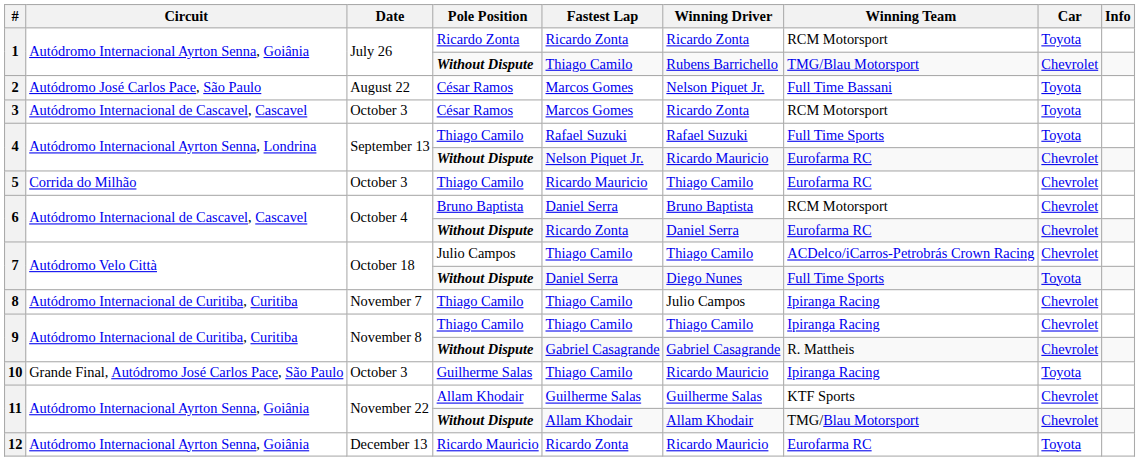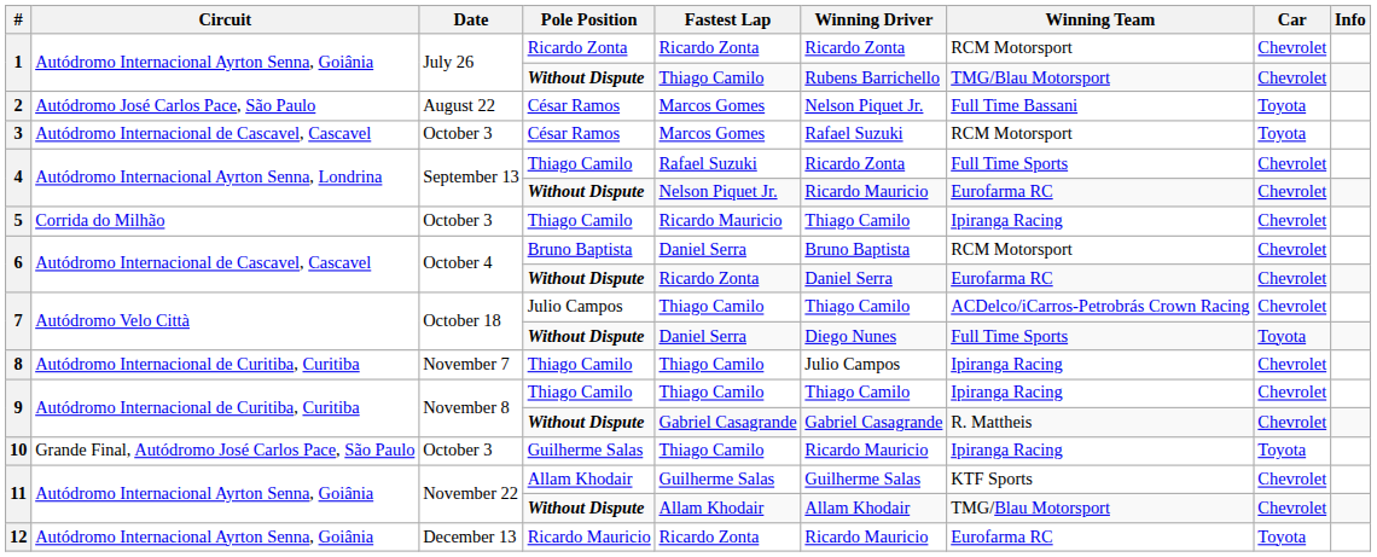 <table data-cx-draft="true" class="wikitable" id="cx29" style="font-size: 85%;" data-source="29" data-cx-weight="785" contenteditable="true">
 <tr>
 <th>#</th>
 <th>Circuit</th>
 <th>Date</th>
 <th>Pole Position</th>
 <th>Fastest Lap</th>
 <th>Winning Driver</th>
 <th>Winning Team</th>
 <th>Car</th>
 <th>Info</th>
 </tr>
 <tr id="46" style="background:#FFFFFF;">
 <th rowspan=2>1</th>
 <td rowspan=2> <a href='#'>Autódromo Internacional Ayrton Senna</a>, <a href='#'>Goiânia</a></td>
 <td rowspan=2>July 26</td>
 <td> <a href='#'>Ricardo Zonta</a></td>
 <td> <a href='#'>Ricardo Zonta</a></td>
 <td> <a href='#'>Ricardo Zonta</a></td>
 <td> RCM Motorsport</td>
-<td><a href='#'>Toyota</a></td>
+<td><a href='#'>Chevrolet</a></td>
 <td align="center"></td>
 </tr>
 <tr>
 <td><strong><em>Without Dispute</em></strong></td>
 <td> <a href='#'>Thiago Camilo</a></td>
 <td> <a href='#'>Rubens Barrichello</a></td>
 <td> <a href='#'>TMG/Blau Motorsport</a></td>
 <td><a href='#'>Chevrolet</a></td>
 <td align="center"></td>
 </tr>
 <tr id="70" style="background:#FFFFFF;">
 <th>2</th>
 <td> <a href='#'>Autódromo José Carlos Pace</a>, <a href='#'>São Paulo</a></td>
 <td>August 22</td>
 <td> <a href='#'>César Ramos</a></td>
 <td> <a href='#'>Marcos Gomes</a></td>
 <td> <a href='#'>Nelson Piquet Jr.</a></td>
 <td> <a href='#'>Full Time Bassani</a></td>
 <td><a href='#'>Toyota</a></td>
 <td align="center"></td>
 </tr>
 <tr id="118" style="background:#FFFFFF;">
 <th>3</th>
 <td> <a href='#'>Autódromo Internacional de Cascavel</a>, <a href='#'>Cascavel</a></td>
 <td>October 3</td>
 <td> <a href='#'>César Ramos</a></td>
 <td> <a href='#'>Marcos Gomes</a></td>
-<td> <a href='#'>Ricardo Zonta</a></td>
+<td> <a href='#'>Rafael Suzuki</a></td>
 <td> RCM Motorsport</td>
 <td><a href='#'>Toyota</a></td>
 <td align="center"></td>
 </tr>
 <tr id="118" style="background:#FFFFFF;">
 <th rowspan="2">4</th>
 <td rowspan="2"> <a href='#'>Autódromo Internacional Ayrton Senna</a>, <a href='#'>Londrina</a></td>
 <td rowspan="2">September 13</td>
 <td> <a href='#'>Thiago Camilo</a></td>
 <td> <a href='#'>Rafael Suzuki</a></td>
-<td> <a href='#'>Rafael Suzuki</a></td>
+<td> <a href='#'>Ricardo Zonta</a></td>
 <td> <a href='#'>Full Time Sports</a></td>
-<td><a href='#'>Toyota</a></td>
+<td><a href='#'>Chevrolet</a></td>
 <td align="center"></td>
 </tr>
 <tr>
 <td><strong><em>Without Dispute</em></strong></td>
 <td> <a href='#'>Nelson Piquet Jr.</a></td>
 <td> <a href='#'>Ricardo Mauricio</a></td>
 <td> <a href='#'>Eurofarma RC</a></td>
 <td><a href='#'>Chevrolet</a></td>
 <td align="center"></td>
 </tr>
 <tr id="102" style="background:#FFFFFF;">
 <th>5</th>
 <td> <a href='#'>Corrida do Milhão</a></td>
 <td>October 3</td>
 <td> <a href='#'>Thiago Camilo</a></td>
 <td> <a href='#'>Ricardo Mauricio</a></td>
 <td> <a href='#'>Thiago Camilo</a></td>
-<td> <a href='#'>Eurofarma RC</a></td>
+<td> <a href='#'>Ipiranga Racing</a></td>
 <td><a href='#'>Chevrolet</a></td>
 <td align="center"></td>
 </tr>
 <tr id="134" style="background:#FFFFFF;">
 <th rowspan=2>6</th>
 <td rowspan=2> <a href='#'>Autódromo Internacional de Cascavel</a>, <a href='#'>Cascavel</a></td>
 <td rowspan=2>October 4</td>
 <td> <a href='#'>Bruno Baptista</a></td>
 <td> <a href='#'>Daniel Serra</a></td>
 <td> <a href='#'>Bruno Baptista</a></td>
 <td> RCM Motorsport</td>
 <td><a href='#'>Chevrolet</a></td>
 <td align="center"></td>
 </tr>
 <tr>
 <td><strong><em>Without Dispute</em></strong></td>
 <td> <a href='#'>Ricardo Zonta</a></td>
 <td> <a href='#'>Daniel Serra</a></td>
 <td> <a href='#'>Eurofarma RC</a></td>
 <td><a href='#'>Chevrolet</a></td>
 <td align="center"></td>
 </tr>
 <tr id="150" style="background:#FFFFFF;">
 <th rowspan=2>7</th>
 <td rowspan="2"> <a href='#'>Autódromo Velo Città</a></td>
 <td rowspan="2">October 18</td>
 <td> Julio Campos</td>
 <td> <a href='#'>Thiago Camilo</a></td>
 <td> <a href='#'>Thiago Camilo</a></td>
 <td> <a href='#'>ACDelco/iCarros-Petrobrás Crown Racing</a></td>
 <td><a href='#'>Chevrolet</a></td>
 <td align="center"></td>
 </tr>
 <tr>
 <td><strong><em>Without Dispute</em></strong></td>
 <td> <a href='#'>Daniel Serra</a></td>
 <td> <a href='#'>Diego Nunes</a></td>
 <td> <a href='#'>Full Time Sports</a></td>
 <td><a href='#'>Toyota</a></td>
 <td align="center"></td>
 </tr>
 <tr id="150" style="background:#FFFFFF;">
 <th>8</th>
 <td> <a href='#'>Autódromo Internacional de Curitiba</a>, <a href='#'>Curitiba</a></td>
 <td>November 7</td>
 <td> <a href='#'>Thiago Camilo</a></td>
 <td> <a href='#'>Thiago Camilo</a></td>
 <td> Julio Campos</td>
 <td> <a href='#'>Ipiranga Racing</a></td>
 <td><a href='#'>Chevrolet</a></td>
 <td align="center"></td>
 </tr>
 <tr id="150" style="background:#FFFFFF;">
 <th rowspan=2>9</th>
 <td rowspan=2> <a href='#'>Autódromo Internacional de Curitiba</a>, <a href='#'>Curitiba</a></td>
 <td rowspan=2>November 8</td>
 <td> <a href='#'>Thiago Camilo</a></td>
 <td> <a href='#'>Thiago Camilo</a></td>
 <td> <a href='#'>Thiago Camilo</a></td>
 <td> <a href='#'>Ipiranga Racing</a></td>
 <td><a href='#'>Chevrolet</a></td>
 <td align="center"></td>
 </tr>
 <tr>
 <td><strong><em>Without Dispute</em></strong></td>
 <td> <a href='#'>Gabriel Casagrande</a></td>
 <td> <a href='#'>Gabriel Casagrande</a></td>
 <td> R. Mattheis</td>
 <td><a href='#'>Chevrolet</a></td>
 <td align="center"></td>
 </tr>
 <tr id="150" style="background:#FFFFFF;">
 <th>10</th>
 <td rowspan=1> Grande Final, <a href='#'>Autódromo José Carlos Pace</a>, <a href='#'>São Paulo</a></td>
 <td>October 3</td>
 <td> <a href='#'>Guilherme Salas</a></td>
 <td> <a href='#'>Thiago Camilo</a></td>
 <td> <a href='#'>Ricardo Mauricio</a></td>
 <td> <a href='#'>Ipiranga Racing</a></td>
 <td><a href='#'>Toyota</a></td>
 <td align="center"></td>
 </tr>
 <tr id="150" style="background:#FFFFFF;">
 <th rowspan="2">11</th>
 <td rowspan="2"> <a href='#'>Autódromo Internacional Ayrton Senna</a>, <a href='#'>Goiânia</a></td>
 <td rowspan="2">November 22</td>
 <td> <a href='#'>Allam Khodair</a></td>
 <td> <a href='#'>Guilherme Salas</a></td>
 <td> <a href='#'>Guilherme Salas</a></td>
 <td> KTF Sports</td>
 <td><a href='#'>Chevrolet</a></td>
 <td align="center"></td>
 </tr>
 <tr>
 <td><strong><em>Without Dispute</em></strong></td>
 <td> <a href='#'>Allam Khodair</a></td>
 <td> <a href='#'>Allam Khodair</a></td>
 <td> TMG/<a href='#'>Blau Motorsport</a></td>
 <td><a href='#'>Chevrolet</a></td>
 <td align="center"></td>
 </tr>
 <tr id="150" style="background:#FFFFFF;">
 <th rowspan=1>12</th>
 <td> <a href='#'>Autódromo Internacional Ayrton Senna</a>, <a href='#'>Goiânia</a></td>
 <td rowspan=1>December 13</td>
 <td> <a href='#'>Ricardo Mauricio</a></td>
 <td> <a href='#'>Ricardo Zonta</a></td>
 <td> <a href='#'>Ricardo Mauricio</a></td>
 <td> <a href='#'>Eurofarma RC</a></td>
 <td><a href='#'>Toyota</a></td>
 <td align="center"></td>
 </tr>
 </table>
